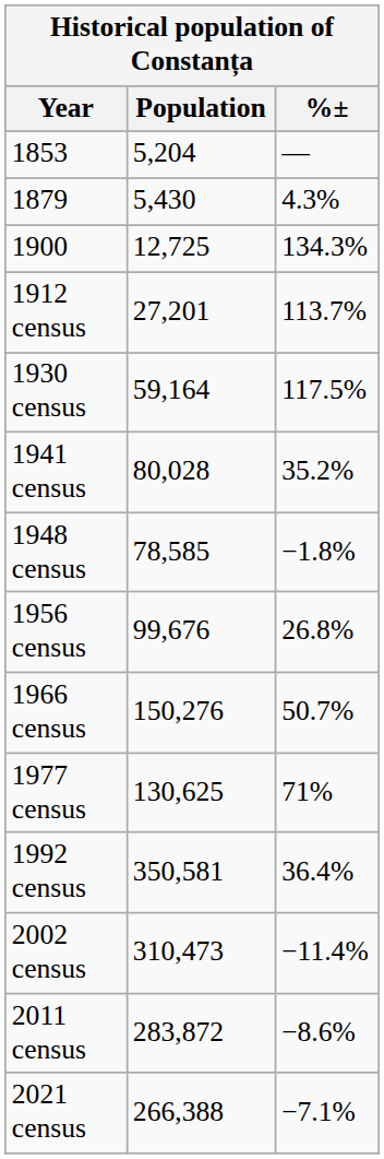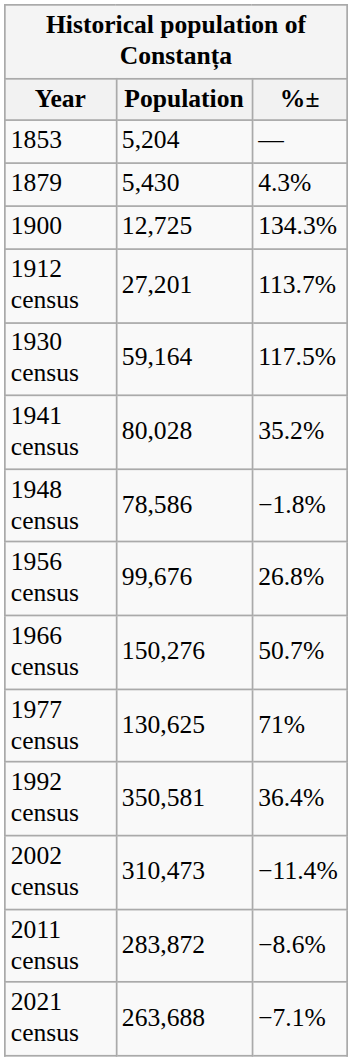 <table class="wikitable floatright" style="font-size:93%; width:200px; height:16px; border:0; text-align:left; line-height:120%;">
 <tr>
 <td colspan="14"  style="text-align:center; background:#f4f4f4; height:24px;"><strong>Historical population of Constanța</strong></td>
 </tr>
 <tr>
 <th>Year</th>
 <th>Population</th>
 <th>%±</th>
 </tr>
 <tr>
 <td>1853</td>
 <td>5,204</td>
 <td>—</td>
 </tr>
 <tr>
 <td>1879</td>
 <td>5,430</td>
 <td>4.3%</td>
 </tr>
 <tr>
 <td>1900</td>
 <td>12,725</td>
 <td>134.3%</td>
 </tr>
 <tr>
 <td>1912 census</td>
 <td>27,201</td>
 <td>113.7%</td>
 </tr>
 <tr>
 <td>1930 census</td>
 <td>59,164</td>
 <td>117.5%</td>
 </tr>
 <tr>
 <td>1941 census</td>
 <td>80,028</td>
 <td>35.2%</td>
 </tr>
 <tr>
 <td>1948 census</td>
-<td>78,585</td>
+<td>78,586</td>
 <td>−1.8%</td>
 </tr>
 <tr>
 <td>1956 census</td>
 <td>99,676</td>
 <td>26.8%</td>
 </tr>
 <tr>
 <td>1966 census</td>
 <td>150,276</td>
 <td>50.7%</td>
 </tr>
 <tr>
 <td>1977 census</td>
 <td>130,625</td>
 <td>71%</td>
 </tr>
 <tr>
 <td>1992 census</td>
 <td>350,581</td>
 <td>36.4%</td>
 </tr>
 <tr>
 <td>2002 census</td>
 <td>310,473</td>
 <td>−11.4%</td>
 </tr>
 <tr>
 <td>2011 census</td>
 <td>283,872</td>
 <td>−8.6%</td>
 </tr>
 <tr>
 <td>2021 census</td>
-<td>266,388</td>
+<td>263,688</td>
 <td>−7.1%</td>
 </tr>
 </table>
